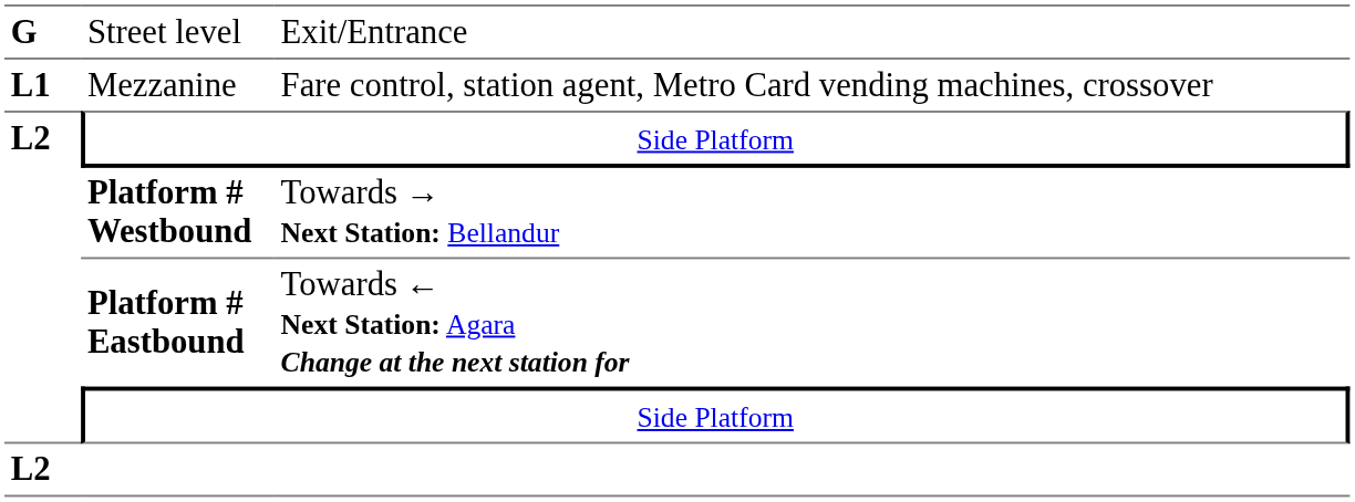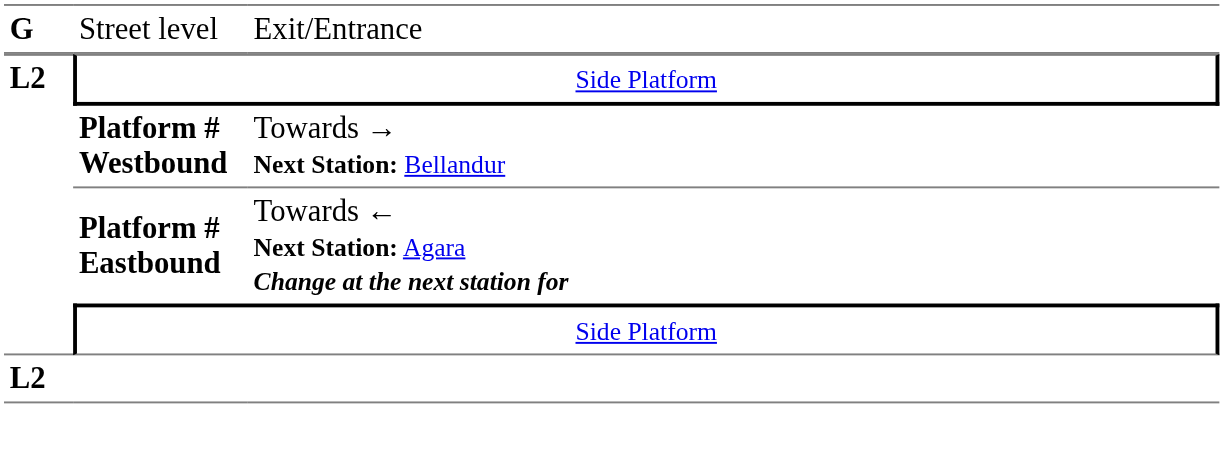 <table cellpadding="3" cellspacing="0" border="0">
 <tr>
 <td valign="top" width="30" style="border-bottom:solid 1px gray;border-top:solid 1px gray;"><strong>G</strong></td>
 <td valign="top" width="85" style="border-top:solid 1px gray;border-bottom:solid 1px gray;">Street level</td>
 <td valign="top" width="500" style="border-top:solid 1px gray;border-bottom:solid 1px gray;">Exit/Entrance</td>
-</tr>
-<tr>
-<td valign="top"><strong>L1</strong></td>
-<td valign="top">Mezzanine</td>
-<td valign="top">Fare control, station agent, Metro Card vending machines, crossover</td>
 </tr>
 <tr>
 <td rowspan="4" valign="top" width="30" style="border-top:solid 1px gray;border-bottom:solid 1px gray;"><strong>L2</strong></td>
 <td colspan="2" style="border-top:solid 1px gray;border-right:solid 2px black;border-left:solid 2px black;border-bottom:solid 2px black;text-align:center;"><small><a href='#'>Side Platform</a></small></td>
 </tr>
 <tr>
 <td width="85" style="border-bottom:solid 1px gray;"><span><strong>Platform #</strong><br><strong>Westbound</strong></span></td>
 <td width="500" style="border-bottom:solid 1px gray;">Towards → <br><small><strong>Next Station:</strong> <a href='#'>Bellandur</a></small></td>
 </tr>
 <tr>
 <td><span><strong>Platform #</strong><br><strong>Eastbound</strong></span></td>
 <td>Towards ← <br><small><strong>Next Station:</strong> <a href='#'>Agara</a><br><strong><em>Change at the next station for </em></strong></small></td>
 </tr>
 <tr>
 <td colspan="2" align="center" style="border-top:solid 2px black;border-right:solid 2px black;border-left:solid 2px black;border-bottom:solid 1px gray;"><small><a href='#'>Side Platform</a></small></td>
 </tr>
 <tr>
 <td rowspan="2" valign="top" width="30" style="border-bottom:solid 1px gray;"><strong>L2</strong></td>
 <td width="85" style="border-bottom:solid 1px gray;"></td>
 <td width="500" style="border-bottom:solid 1px gray;"></td>
 </tr>
 <tr>
 </tr>
 </table>
